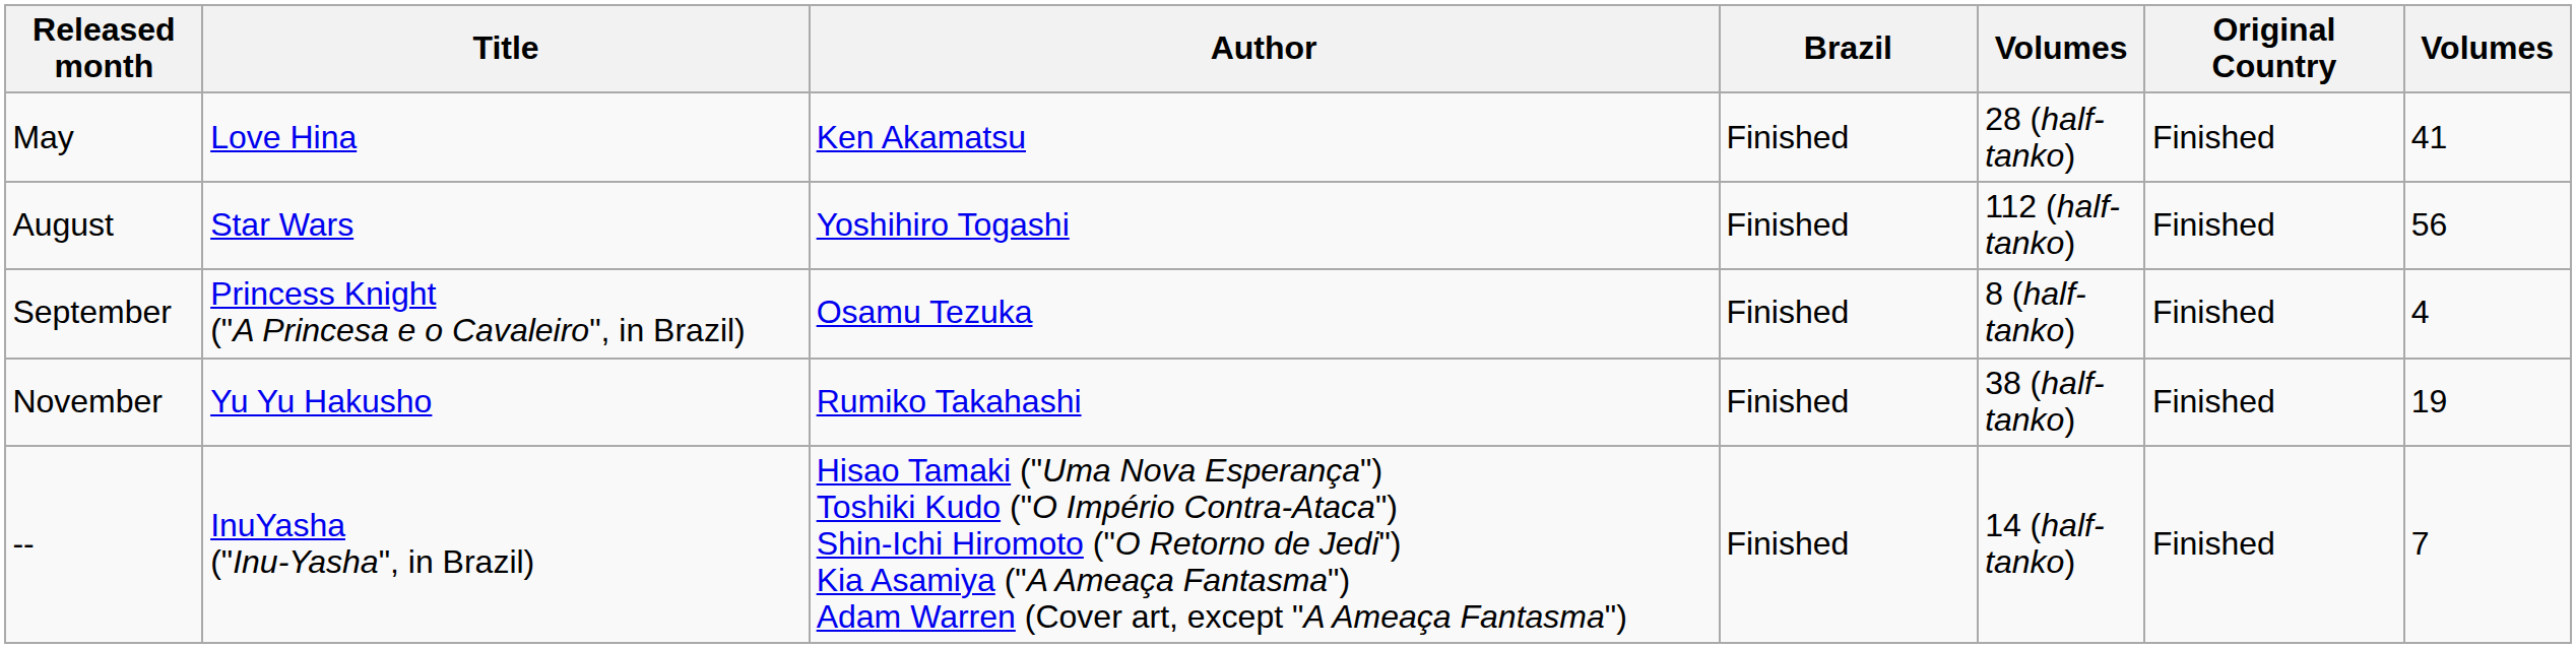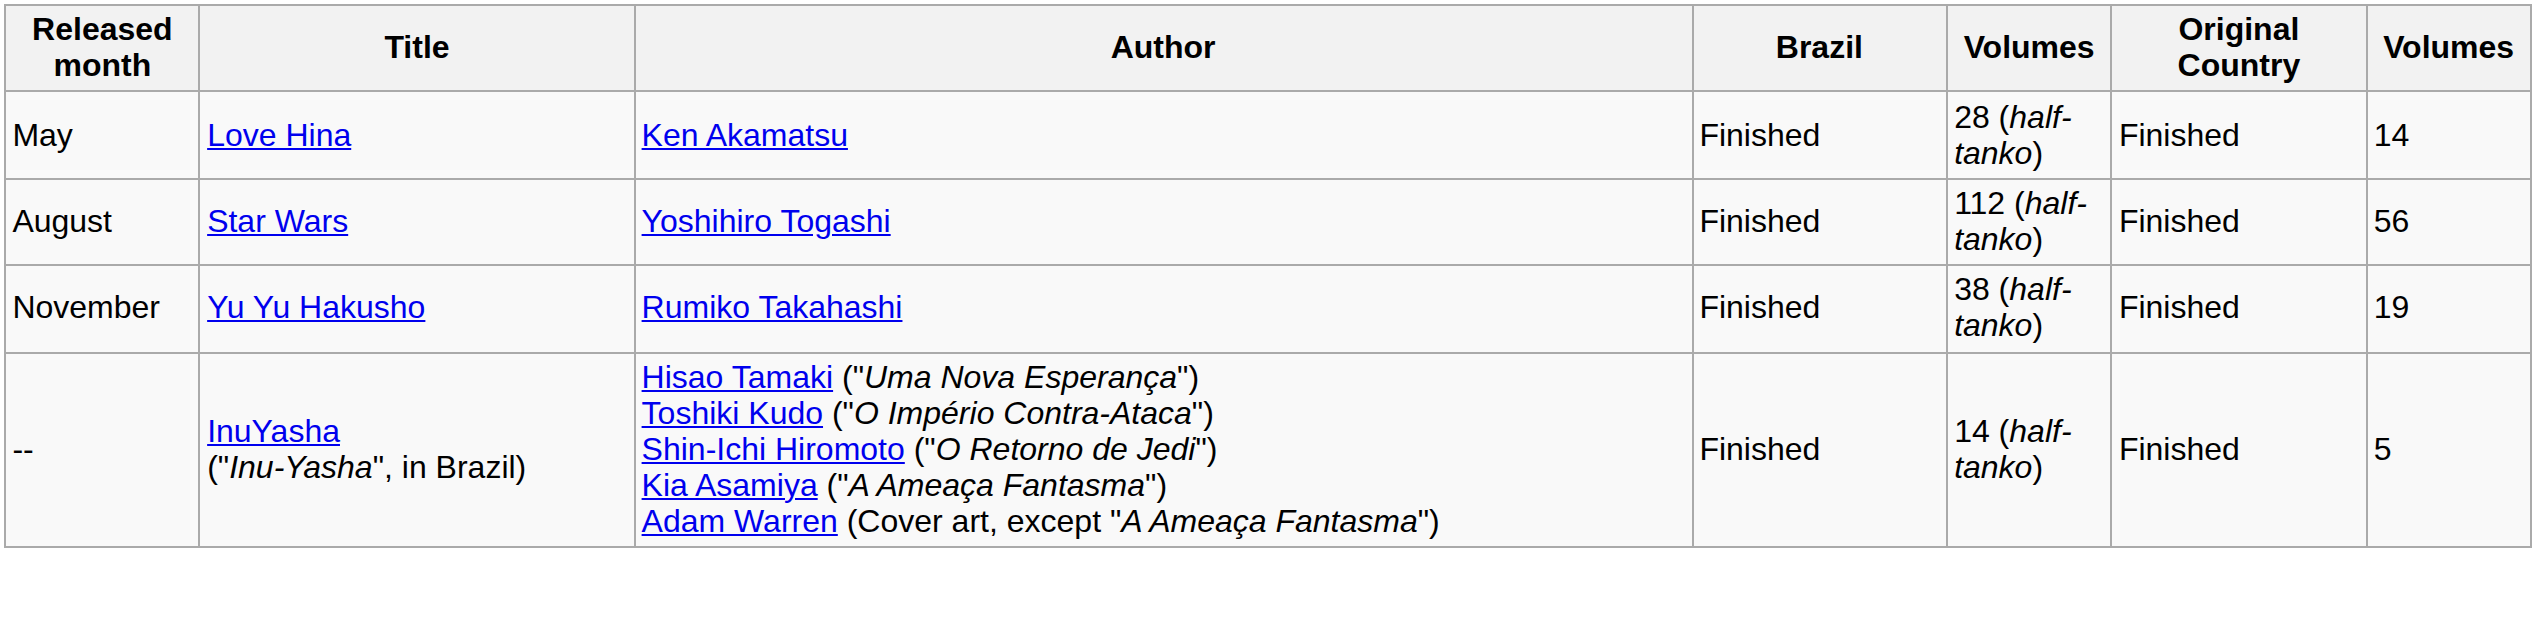 <table class="wikitable" width="100%">
 <tr>
 <th width="90">Released month</th>
 <th>Title</th>
 <th>Author</th>
 <th width="120">Brazil</th>
 <th width="75">Volumes</th>
 <th width="120">Original Country</th>
 <th width="75">Volumes</th>
 </tr>
 <tr>
 <td>May</td>
 <td><a href='#'>Love Hina</a></td>
 <td><a href='#'>Ken Akamatsu</a></td>
 <td>Finished</td>
 <td>28 (<em>half-tanko</em>)</td>
 <td>Finished</td>
-<td>41</td>
+<td>14</td>
 </tr>
 <tr>
 <td>August</td>
 <td><a href='#'>Star Wars</a></td>
 <td><a href='#'>Yoshihiro Togashi</a></td>
 <td>Finished</td>
 <td>112 (<em>half-tanko</em>)</td>
 <td>Finished</td>
 <td>56</td>
-</tr>
-<tr>
-<td>September</td>
-<td><a href='#'>Princess Knight</a> <br> ("<em>A Princesa e o Cavaleiro</em>", in Brazil)</td>
-<td><a href='#'>Osamu Tezuka</a></td>
-<td>Finished</td>
-<td>8 (<em>half-tanko</em>)</td>
-<td>Finished</td>
-<td>4</td>
 </tr>
 <tr>
 <td>November</td>
 <td><a href='#'>Yu Yu Hakusho</a></td>
 <td><a href='#'>Rumiko Takahashi</a></td>
 <td>Finished</td>
 <td>38 (<em>half-tanko</em>)</td>
 <td>Finished</td>
 <td>19</td>
 </tr>
 <tr>
 <td>--</td>
 <td><a href='#'>InuYasha</a> <br> ("<em>Inu-Yasha</em>", in Brazil)</td>
 <td><a href='#'>Hisao Tamaki</a> ("<em>Uma Nova Esperança</em>") <br> <a href='#'>Toshiki Kudo</a> ("<em>O Império Contra-Ataca</em>") <br> <a href='#'>Shin-Ichi Hiromoto</a> ("<em>O Retorno de Jedi</em>") <br> <a href='#'>Kia Asamiya</a> ("<em>A Ameaça Fantasma</em>") <br> <a href='#'>Adam Warren</a> (Cover art, except "<em>A Ameaça Fantasma</em>")</td>
 <td>Finished</td>
 <td>14 (<em>half-tanko</em>)</td>
 <td>Finished</td>
-<td>7</td>
+<td>5</td>
 </tr>
 </table>
